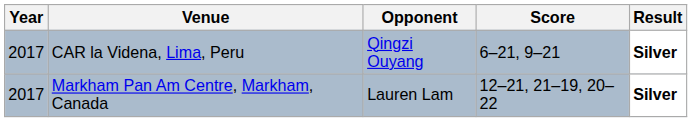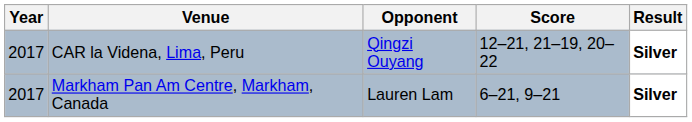 <table class="sortable wikitable" style="font-size: 90%;">
 <tr>
 <th>Year</th>
 <th>Venue</th>
 <th>Opponent</th>
 <th>Score</th>
 <th>Result</th>
 </tr>
 <tr style="background:#AABBCC">
 <td align="center">2017</td>
 <td align="left">CAR la Videna, <a href='#'>Lima</a>, Peru</td>
 <td align="left"> <a href='#'>Qingzi Ouyang</a></td>
-<td align="left">6–21, 9–21</td>
+<td align="left">12–21, 21–19, 20–22</td>
 <td style="text-align:left; background:white"> <strong>Silver</strong></td>
 </tr>
 <tr style="background:#AABBCC">
 <td align="center">2017</td>
 <td align="left"><a href='#'>Markham Pan Am Centre</a>, <a href='#'>Markham</a>, Canada</td>
 <td align="left"> Lauren Lam</td>
-<td align="left">12–21, 21–19, 20–22</td>
+<td align="left">6–21, 9–21</td>
 <td style="text-align:left; background:white"> <strong>Silver</strong></td>
 </tr>
 </table>
